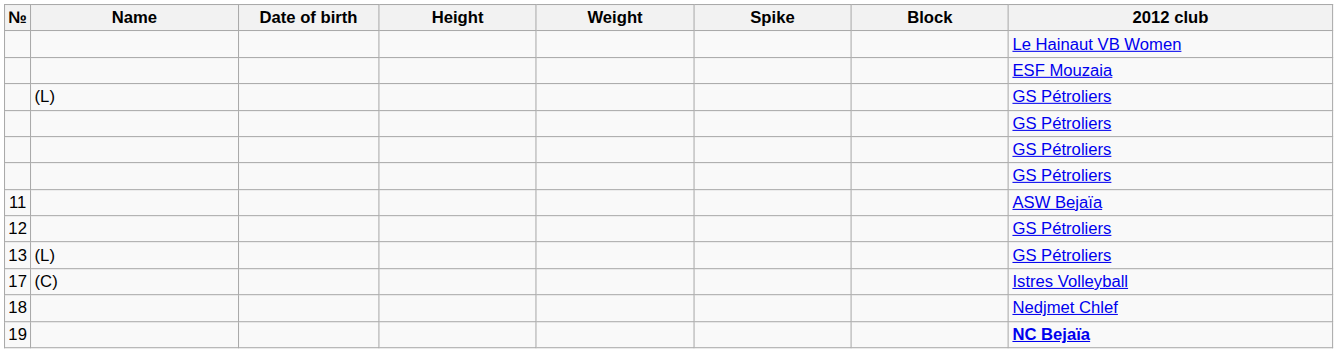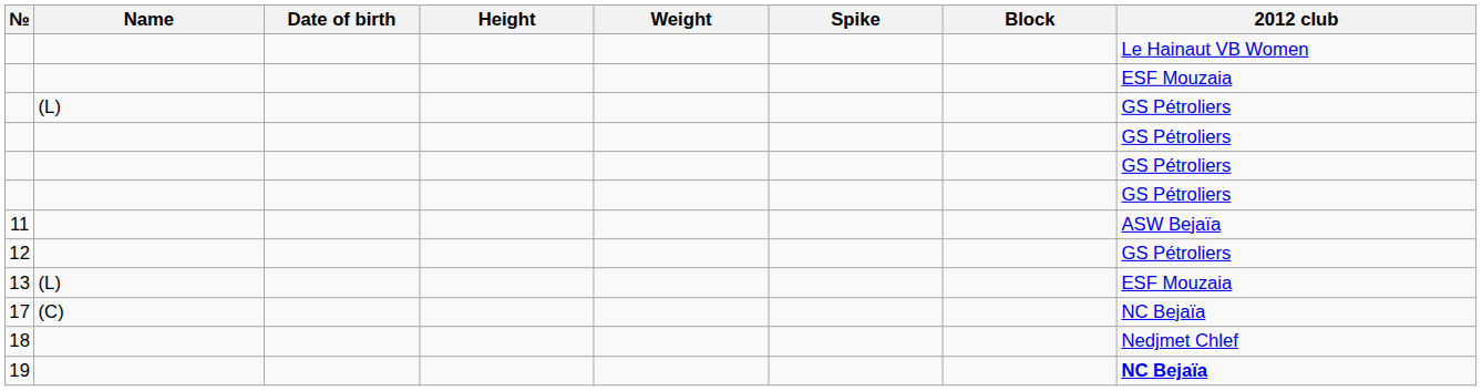 <table class="wikitable sortable" style="font-size:100%; text-align:center;">
 <tr>
 <th>№</th>
 <th style="width:12em">Name</th>
 <th style="width:8em">Date of birth</th>
 <th style="width:9em">Height</th>
 <th style="width:9em">Weight</th>
 <th style="width:9em">Spike</th>
 <th style="width:9em">Block</th>
 <th style="width:19em">2012 club</th>
 </tr>
 <tr>
 <td></td>
 <td style="text-align:left;"></td>
 <td style="text-align:right;"></td>
 <td></td>
 <td></td>
 <td></td>
 <td></td>
 <td style="text-align:left;"> <a href='#'>Le Hainaut VB Women</a></td>
 </tr>
 <tr>
 <td></td>
 <td style="text-align:left;"></td>
 <td style="text-align:right;"></td>
 <td></td>
 <td></td>
 <td></td>
 <td></td>
 <td style="text-align:left;"> <a href='#'>ESF Mouzaia</a></td>
 </tr>
 <tr>
 <td></td>
 <td style="text-align:left;"> (L)</td>
 <td style="text-align:right;"></td>
 <td></td>
 <td></td>
 <td></td>
 <td></td>
 <td style="text-align:left;"> <a href='#'>GS Pétroliers</a></td>
 </tr>
 <tr>
 <td></td>
 <td style="text-align:left;"></td>
 <td style="text-align:right;"></td>
 <td></td>
 <td></td>
 <td></td>
 <td></td>
 <td style="text-align:left;"> <a href='#'>GS Pétroliers</a></td>
 </tr>
 <tr>
 <td></td>
 <td style="text-align:left;"></td>
 <td style="text-align:right;"></td>
 <td></td>
 <td></td>
 <td></td>
 <td></td>
 <td style="text-align:left;"> <a href='#'>GS Pétroliers</a></td>
 </tr>
 <tr>
 <td></td>
 <td style="text-align:left;"></td>
 <td style="text-align:right;"></td>
 <td></td>
 <td></td>
 <td></td>
 <td></td>
 <td style="text-align:left;"> <a href='#'>GS Pétroliers</a></td>
 </tr>
 <tr>
 <td>11</td>
 <td style="text-align:left;"></td>
 <td style="text-align:right;"></td>
 <td></td>
 <td></td>
 <td></td>
 <td></td>
 <td style="text-align:left;"> <a href='#'>ASW Bejaïa</a></td>
 </tr>
 <tr>
 <td>12</td>
 <td style="text-align:left;"></td>
 <td style="text-align:right;"></td>
 <td></td>
 <td></td>
 <td></td>
 <td></td>
 <td style="text-align:left;"> <a href='#'>GS Pétroliers</a></td>
 </tr>
 <tr>
 <td>13</td>
 <td style="text-align:left;"> (L)</td>
 <td style="text-align:right;"></td>
 <td></td>
 <td></td>
 <td></td>
 <td></td>
-<td style="text-align:left;"> <a href='#'>GS Pétroliers</a></td>
+<td style="text-align:left;"> <a href='#'>ESF Mouzaia</a></td>
 </tr>
 <tr>
 <td>17</td>
 <td style="text-align:left;"> (C)</td>
 <td style="text-align:right;"></td>
 <td></td>
 <td></td>
 <td></td>
 <td></td>
-<td style="text-align:left;"> <a href='#'>Istres Volleyball</a></td>
+<td style="text-align:left;"> <a href='#'>NC Bejaïa</a></td>
 </tr>
 <tr>
 <td>18</td>
 <td style="text-align:left;"></td>
 <td style="text-align:right;"></td>
 <td></td>
 <td></td>
 <td></td>
 <td></td>
 <td style="text-align:left;"> <a href='#'>Nedjmet Chlef</a></td>
 </tr>
 <tr>
 <td>19</td>
 <td style="text-align:left;"></td>
 <td style="text-align:right;"></td>
 <td></td>
 <td></td>
 <td></td>
 <td></td>
 <td style="text-align:left;"><strong> <a href='#'>NC Bejaïa</a></strong></td>
 </tr>
 </table>
